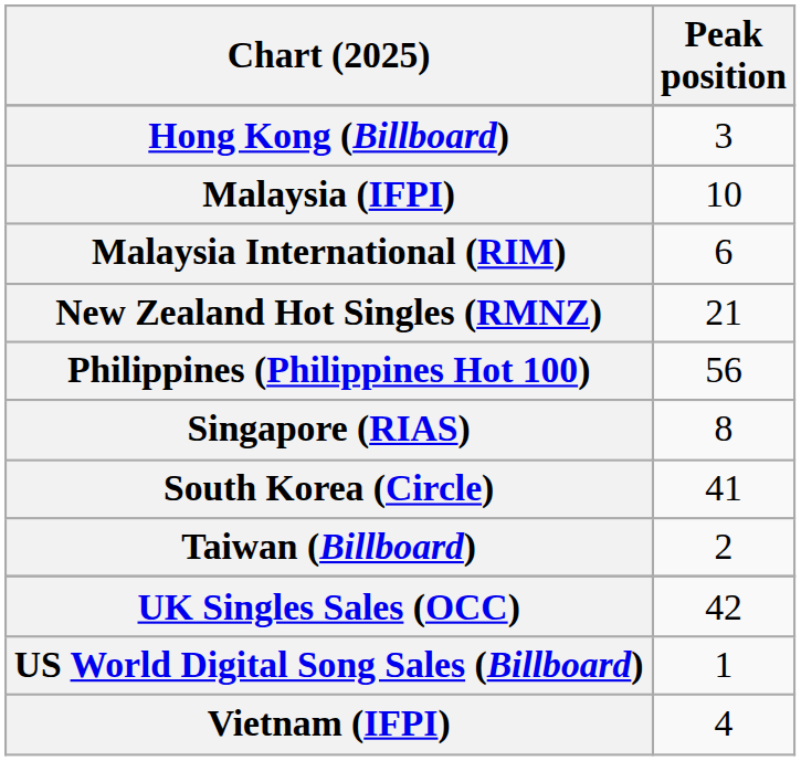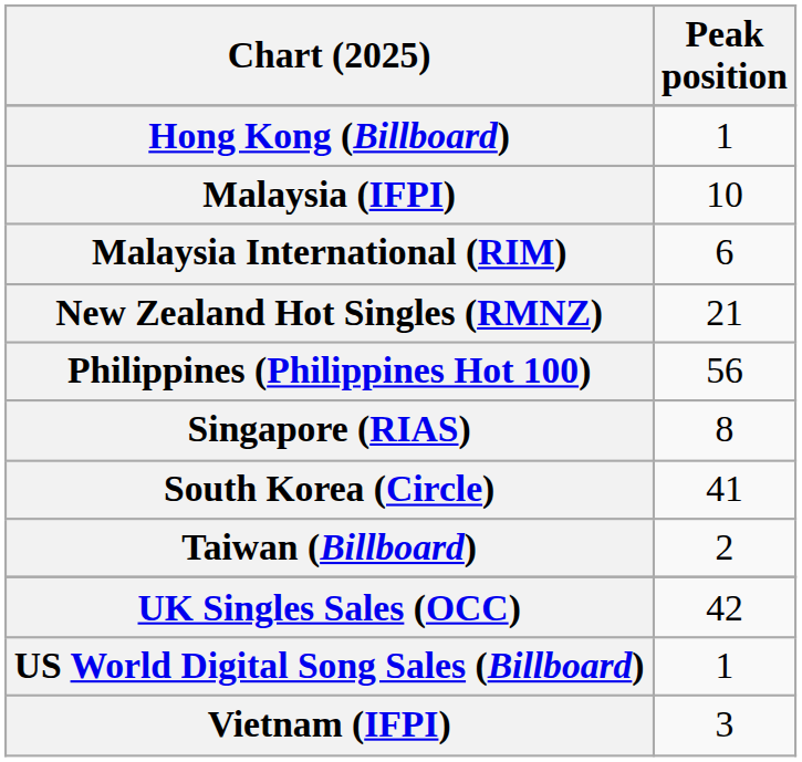 <table class="wikitable sortable plainrowheaders" style="text-align:center">
 <tr>
 <th scope="col">Chart (2025)</th>
 <th scope="col">Peak<br>position</th>
 </tr>
 <tr>
 </tr>
 <tr>
 <th scope="row"><a href='#'>Hong Kong</a> (<em><a href='#'>Billboard</a></em>)</th>
-<td>3</td>
+<td>1</td>
 </tr>
 <tr>
 <th scope="row">Malaysia (<a href='#'>IFPI</a>)</th>
 <td>10</td>
 </tr>
 <tr>
 <th scope="row">Malaysia International (<a href='#'>RIM</a>)</th>
 <td>6</td>
 </tr>
 <tr>
 <th scope="row">New Zealand Hot Singles (<a href='#'>RMNZ</a>)</th>
 <td>21</td>
 </tr>
 <tr>
 <th scope="row">Philippines (<a href='#'>Philippines Hot 100</a>)</th>
 <td>56</td>
 </tr>
 <tr>
 <th scope="row">Singapore (<a href='#'>RIAS</a>)</th>
 <td>8</td>
 </tr>
 <tr>
 <th scope="row">South Korea (<a href='#'>Circle</a>)</th>
 <td>41</td>
 </tr>
 <tr>
 <th scope="row">Taiwan (<em><a href='#'>Billboard</a></em>)</th>
 <td>2</td>
 </tr>
 <tr>
 </tr>
 <tr>
 <th scope="row"><a href='#'>UK Singles Sales</a> (<a href='#'>OCC</a>)</th>
 <td>42</td>
 </tr>
 <tr>
 <th scope="row">US <a href='#'>World Digital Song Sales</a> (<em><a href='#'>Billboard</a></em>)</th>
 <td>1</td>
 </tr>
 <tr>
 <th scope="row">Vietnam (<a href='#'>IFPI</a>)</th>
-<td>4</td>
+<td>3</td>
 </tr>
 </table>
